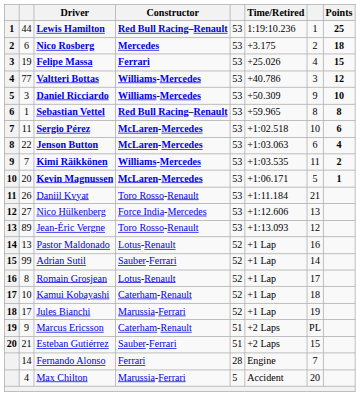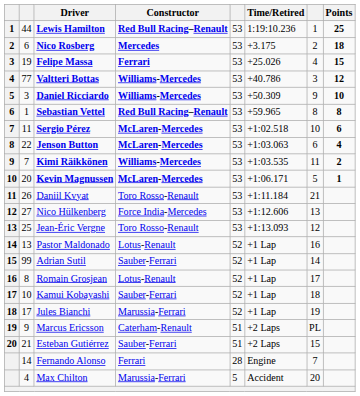 <table class="wikitable sortable" style="font-size: 85%">
 <tr>
 <th scope="col"></th>
 <th scope="col"></th>
 <th scope="col">Driver</th>
 <th scope="col">Constructor</th>
 <th scope="col" class="unsortable"></th>
 <th scope="col" class="unsortable">Time/Retired</th>
 <th scope="col"></th>
 <th scope="col">Points</th>
 </tr>
 <tr>
 <th scope="row">1</th>
 <td align="center">44</td>
 <td data-sort-value="HAM"> <strong><a href='#'>Lewis Hamilton</a></strong></td>
 <td><strong><a href='#'>Red Bull Racing</a>–<a href='#'>Renault</a></strong></td>
 <td>53</td>
 <td>1:19:10.236</td>
 <td align="center">1</td>
 <td align="center"><strong>25</strong></td>
 </tr>
 <tr>
 <th scope="row">2</th>
 <td align="center">6</td>
 <td data-sort-value="ROS"> <strong><a href='#'>Nico Rosberg</a></strong></td>
 <td><strong><a href='#'>Mercedes</a></strong></td>
 <td>53</td>
 <td>+3.175</td>
 <td align="center">2</td>
 <td align="center"><strong>18</strong></td>
 </tr>
 <tr>
 <th scope="row">3</th>
 <td align="center">19</td>
 <td data-sort-value="MAS"> <strong><a href='#'>Felipe Massa</a></strong></td>
 <td><strong><a href='#'>Ferrari</a></strong></td>
 <td>53</td>
 <td>+25.026</td>
 <td align="center">4</td>
 <td align="center"><strong>15</strong></td>
 </tr>
 <tr>
 <th scope="row">4</th>
 <td align="center">77</td>
 <td data-sort-value="BOT"> <strong><a href='#'>Valtteri Bottas</a></strong></td>
 <td><strong><a href='#'>Williams</a>-<a href='#'>Mercedes</a></strong></td>
 <td>53</td>
 <td>+40.786</td>
 <td align="center">3</td>
 <td align="center"><strong>12</strong></td>
 </tr>
 <tr>
 <th scope="row">5</th>
 <td align="center">3</td>
 <td data-sort-value="RIC"> <strong><a href='#'>Daniel Ricciardo</a></strong></td>
 <td><strong><a href='#'>Williams</a>-<a href='#'>Mercedes</a></strong></td>
 <td>53</td>
 <td>+50.309</td>
 <td align="center">9</td>
 <td align="center"><strong>10</strong></td>
 </tr>
 <tr>
 <th scope="row">6</th>
 <td align="center">1</td>
 <td data-sort-value="VET"> <strong><a href='#'>Sebastian Vettel</a></strong></td>
 <td><strong><a href='#'>Red Bull Racing</a>–<a href='#'>Renault</a></strong></td>
 <td>53</td>
 <td>+59.965</td>
 <td align="center">8</td>
 <td align="center"><strong>8</strong></td>
 </tr>
 <tr>
 <th scope="row">7</th>
 <td align="center">11</td>
 <td data-sort-value="PER"> <strong><a href='#'>Sergio Pérez</a></strong></td>
 <td><strong><a href='#'>McLaren</a>-<a href='#'>Mercedes</a></strong></td>
 <td>53</td>
 <td>+1:02.518</td>
 <td align="center">10</td>
 <td align="center"><strong>6</strong></td>
 </tr>
 <tr>
 <th scope="row">8</th>
 <td align="center">22</td>
 <td data-sort-value="BUT"> <strong><a href='#'>Jenson Button</a></strong></td>
 <td><strong><a href='#'>McLaren</a>-<a href='#'>Mercedes</a></strong></td>
 <td>53</td>
 <td>+1:03.063</td>
 <td align="center">6</td>
 <td align="center"><strong>4</strong></td>
 </tr>
 <tr>
 <th scope="row">9</th>
 <td align="center">7</td>
 <td data-sort-value="RAI"> <strong><a href='#'>Kimi Räikkönen</a></strong></td>
 <td><strong><a href='#'>Williams</a>-<a href='#'>Mercedes</a></strong></td>
 <td>53</td>
 <td>+1:03.535</td>
 <td align="center">11</td>
 <td align="center"><strong>2</strong></td>
 </tr>
 <tr>
 <th scope="row">10</th>
 <td align="center">20</td>
 <td data-sort-value="MAG"> <strong><a href='#'>Kevin Magnussen</a></strong></td>
 <td><strong><a href='#'>McLaren</a>-<a href='#'>Mercedes</a></strong></td>
 <td>53</td>
 <td>+1:06.171</td>
 <td align="center">5</td>
 <td align="center"><strong>1</strong></td>
 </tr>
 <tr>
 <th scope="row">11</th>
 <td align="center">26</td>
 <td data-sort-value="KVY"> <a href='#'>Daniil Kvyat</a></td>
 <td><a href='#'>Toro Rosso</a>-<a href='#'>Renault</a></td>
 <td>53</td>
 <td>+1:11.184</td>
 <td align="center">21</td>
 <td></td>
 </tr>
 <tr>
 <th scope="row">12</th>
 <td align="center">27</td>
 <td data-sort-value="HUL"> <a href='#'>Nico Hülkenberg</a></td>
 <td><a href='#'>Force India</a>-<a href='#'>Mercedes</a></td>
 <td>53</td>
 <td>+1:12.606</td>
 <td align="center">13</td>
 <td></td>
 </tr>
 <tr>
 <th scope="row">13</th>
-<td align="center">89</td>
+<td align="center">25</td>
 <td data-sort-value="VER"> <a href='#'>Jean-Éric Vergne</a></td>
 <td><a href='#'>Toro Rosso</a>-<a href='#'>Renault</a></td>
 <td>53</td>
 <td>+1:13.093</td>
 <td align="center">12</td>
 <td></td>
 </tr>
 <tr>
 <th scope="row">14</th>
 <td align="center">13</td>
 <td data-sort-value="MAL"> <a href='#'>Pastor Maldonado</a></td>
 <td><a href='#'>Lotus</a>-<a href='#'>Renault</a></td>
 <td>52</td>
 <td>+1 Lap</td>
 <td align="center">16</td>
 <td></td>
 </tr>
 <tr>
 <th scope="row">15</th>
 <td align="center">99</td>
 <td data-sort-value="SUT"> <a href='#'>Adrian Sutil</a></td>
 <td><a href='#'>Sauber</a>-<a href='#'>Ferrari</a></td>
 <td>52</td>
 <td>+1 Lap</td>
 <td align="center">14</td>
 <td></td>
 </tr>
 <tr>
 <th scope="row">16</th>
 <td align="center">8</td>
 <td data-sort-value="GRO"> <a href='#'>Romain Grosjean</a></td>
 <td><a href='#'>Lotus</a>-<a href='#'>Renault</a></td>
 <td>52</td>
 <td>+1 Lap</td>
 <td align="center">17</td>
 <td></td>
 </tr>
 <tr>
 <th scope="row">17</th>
 <td align="center">10</td>
 <td data-sort-value="KOB"> <a href='#'>Kamui Kobayashi</a></td>
-<td><a href='#'>Caterham</a>-<a href='#'>Renault</a></td>
+<td><a href='#'>Sauber</a>-<a href='#'>Ferrari</a></td>
 <td>52</td>
 <td>+1 Lap</td>
 <td align="center">18</td>
 <td></td>
 </tr>
 <tr>
 <th scope="row">18</th>
 <td align="center">17</td>
 <td data-sort-value="BIA"> <a href='#'>Jules Bianchi</a></td>
 <td><a href='#'>Marussia</a>-<a href='#'>Ferrari</a></td>
 <td>52</td>
 <td>+1 Lap</td>
 <td align="center">19</td>
 <td></td>
 </tr>
 <tr>
 <th scope="row">19</th>
 <td align="center">9</td>
 <td data-sort-value="ERI"> <a href='#'>Marcus Ericsson</a></td>
 <td><a href='#'>Caterham</a>-<a href='#'>Renault</a></td>
 <td>51</td>
 <td>+2 Laps</td>
 <td align="center" data-sort-value="23">PL</td>
 <td></td>
 </tr>
 <tr>
 <th scope="row">20</th>
 <td align="center">21</td>
 <td data-sort-value="GUT"> <a href='#'>Esteban Gutiérrez</a></td>
 <td><a href='#'>Sauber</a>-<a href='#'>Ferrari</a></td>
 <td>51</td>
 <td>+2 Laps</td>
 <td align="center">15</td>
 <td></td>
 </tr>
 <tr>
 <th data-sort-value="21" scope="row"></th>
 <td align="center">14</td>
 <td data-sort-value="ALO"> <a href='#'>Fernando Alonso</a></td>
 <td><a href='#'>Ferrari</a></td>
 <td>28</td>
 <td>Engine</td>
 <td align="center">7</td>
 <td></td>
 </tr>
 <tr>
 <th data-sort-value="22" scope="row"></th>
 <td align="center">4</td>
 <td data-sort-value="CHI"> <a href='#'>Max Chilton</a></td>
 <td><a href='#'>Marussia</a>-<a href='#'>Ferrari</a></td>
 <td>5</td>
 <td>Accident</td>
 <td align="center">20</td>
 <td></td>
 </tr>
 <tr>
 <th colspan="8"></th>
 </tr>
 </table>
